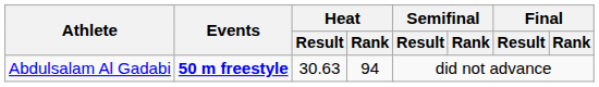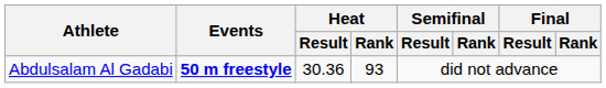 <table class=wikitable style="font-size:90%">
 <tr>
 <th rowspan="2">Athlete</th>
 <th rowspan="2">Events</th>
 <th colspan="2">Heat</th>
 <th colspan="2">Semifinal</th>
 <th colspan="2">Final</th>
 </tr>
 <tr style="font-size:95%">
 <th>Result</th>
 <th>Rank</th>
 <th>Result</th>
 <th>Rank</th>
 <th>Result</th>
 <th>Rank</th>
 </tr>
 <tr align=center>
 <td align=left><a href='#'>Abdulsalam Al Gadabi</a></td>
 <td align=left><strong><a href='#'>50 m freestyle</a></strong></td>
-<td>30.63</td>
-<td>94</td>
+<td>30.36</td>
+<td>93</td>
 <td colspan=4>did not advance</td>
 </tr>
 </table>
